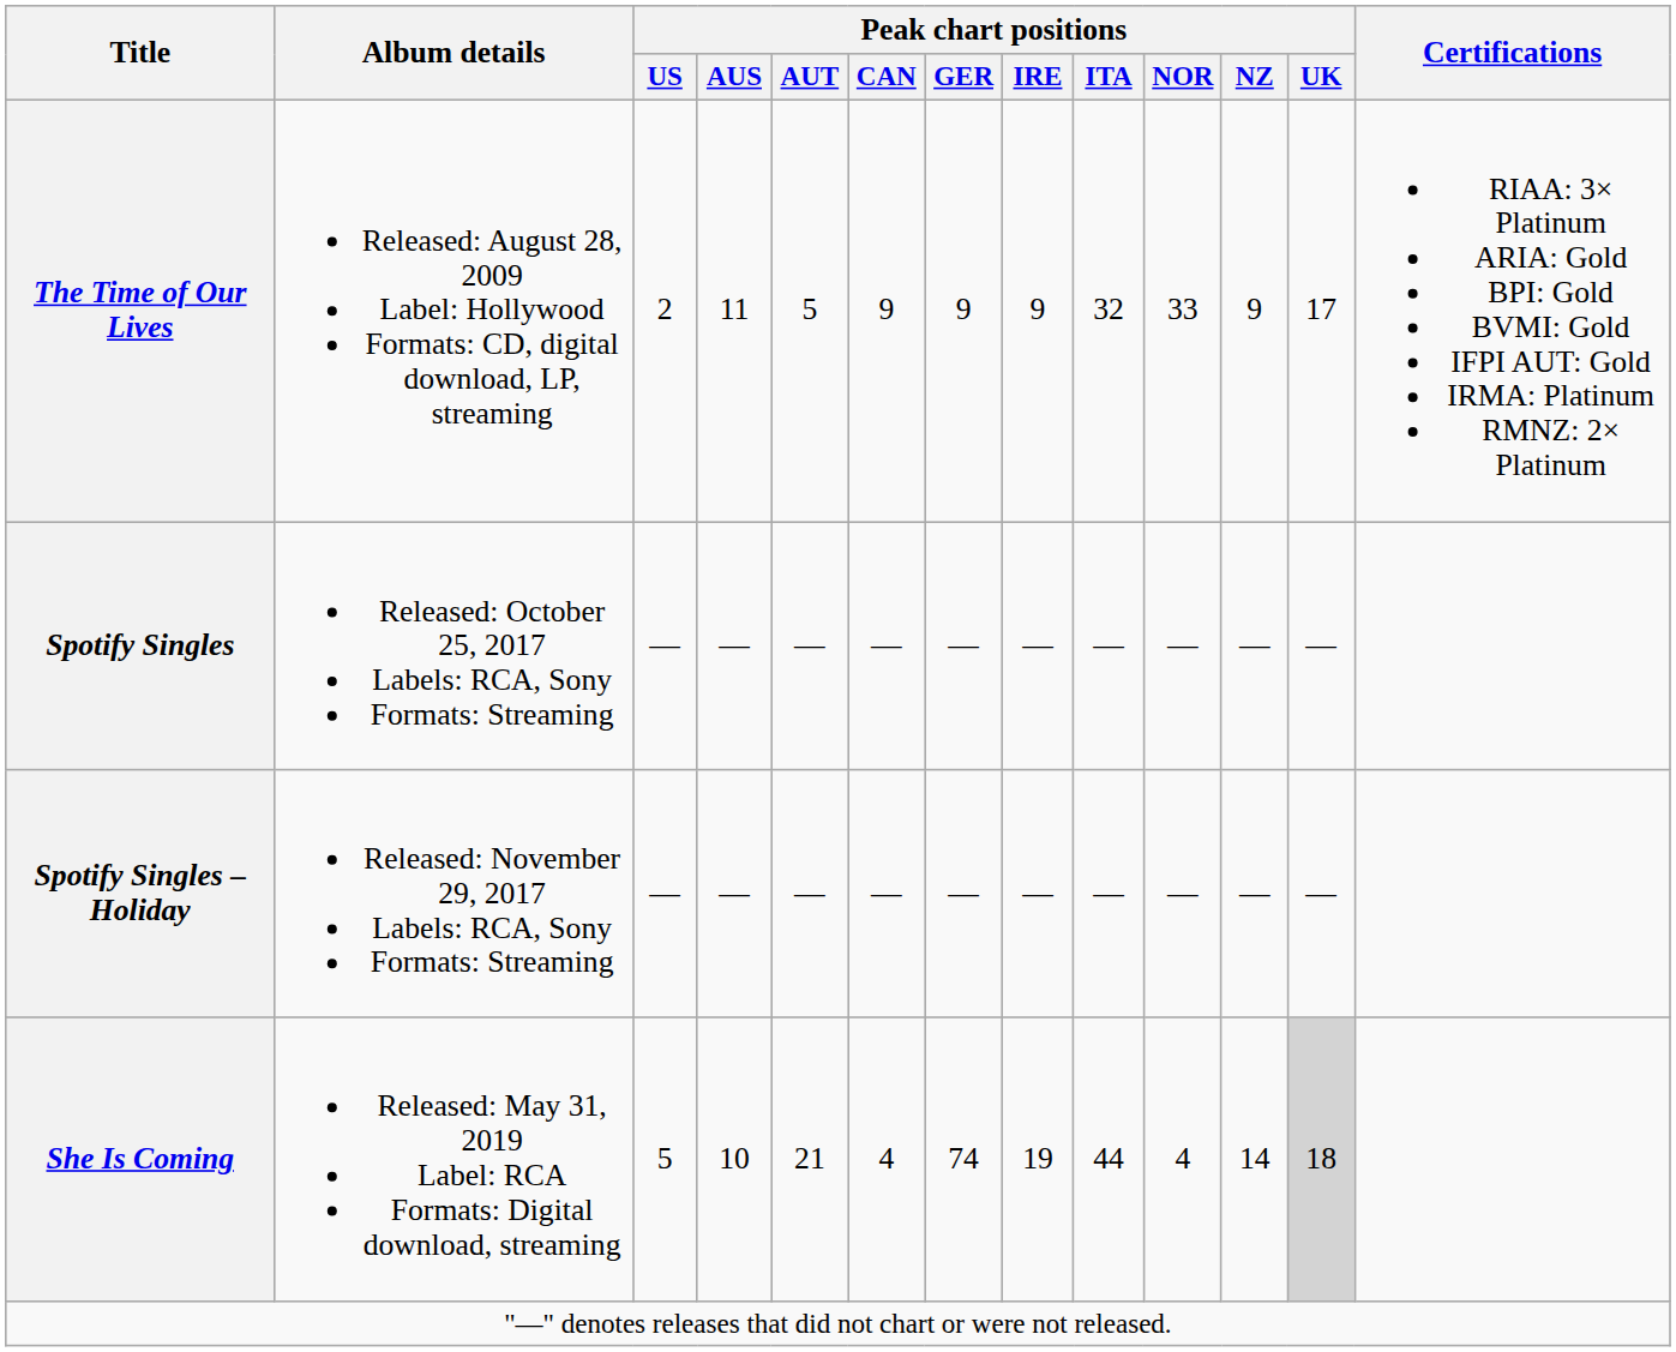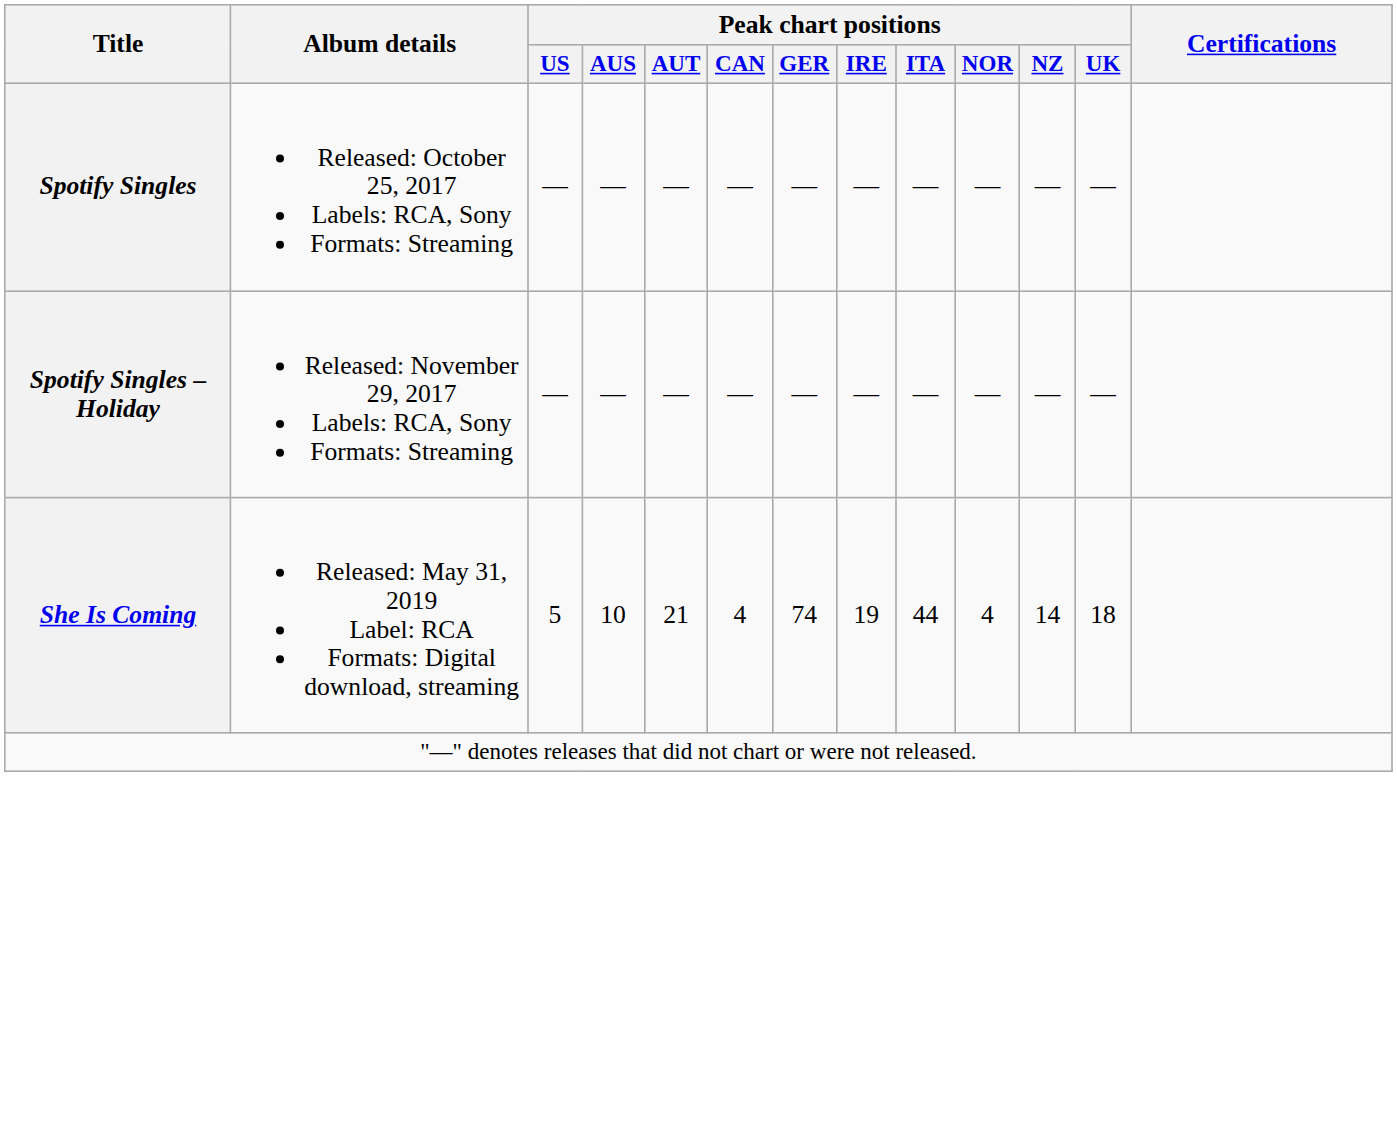 <table class="wikitable plainrowheaders" style="text-align:center;">
 <tr>
 <th scope="col" rowspan="2" style="width:14em;">Title</th>
 <th scope="col" rowspan="2" style="width:16em;">Album details</th>
 <th scope="col" colspan="10">Peak chart positions</th>
 <th scope="col" rowspan="2" style="width:14em;"><a href='#'>Certifications</a></th>
 </tr>
 <tr>
 <th scope="col" style="width:2.5em;font-size:90%;"><a href='#'>US</a><br></th>
 <th scope="col" style="width:2.5em;font-size:90%;"><a href='#'>AUS</a><br></th>
 <th scope="col" style="width:2.5em;font-size:90%;"><a href='#'>AUT</a><br></th>
 <th scope="col" style="width:2.5em;font-size:90%;"><a href='#'>CAN</a><br></th>
 <th scope="col" style="width:2.5em;font-size:90%;"><a href='#'>GER</a><br></th>
 <th scope="col" style="width:2.5em;font-size:90%;"><a href='#'>IRE</a><br></th>
 <th scope="col" style="width:2.5em;font-size:90%;"><a href='#'>ITA</a><br></th>
 <th scope="col" style="width:2.5em;font-size:90%;"><a href='#'>NOR</a><br></th>
 <th scope="col" style="width:2.5em;font-size:90%;"><a href='#'>NZ</a><br></th>
 <th scope="col" style="width:2.5em;font-size:90%;"><a href='#'>UK</a><br></th>
-</tr>
-<tr>
-<th scope="row"><em><a href='#'>The Time of Our Lives</a></em></th>
-<td><br><ul><li>Released: August 28, 2009</li><li>Label: Hollywood</li><li>Formats: CD, digital download, LP, streaming</li></ul></td>
-<td>2</td>
-<td>11</td>
-<td>5</td>
-<td>9</td>
-<td>9</td>
-<td>9</td>
-<td>32</td>
-<td>33</td>
-<td>9</td>
-<td>17</td>
-<td><br><ul><li>RIAA: 3× Platinum</li><li>ARIA: Gold</li><li>BPI: Gold</li><li>BVMI: Gold</li><li>IFPI AUT: Gold</li><li>IRMA: Platinum</li><li>RMNZ: 2× Platinum</li></ul></td>
 </tr>
 <tr>
 <th scope="row"><em>Spotify Singles</em></th>
 <td><br><ul><li>Released: October 25, 2017</li><li>Labels: RCA, Sony</li><li>Formats: Streaming</li></ul></td>
 <td>—</td>
 <td>—</td>
 <td>—</td>
 <td>—</td>
 <td>—</td>
 <td>—</td>
 <td>—</td>
 <td>—</td>
 <td>—</td>
 <td>—</td>
 <td></td>
 </tr>
 <tr>
 <th scope="row"><em>Spotify Singles – Holiday</em></th>
 <td><br><ul><li>Released: November 29, 2017</li><li>Labels: RCA, Sony</li><li>Formats: Streaming</li></ul></td>
 <td>—</td>
 <td>—</td>
 <td>—</td>
 <td>—</td>
 <td>—</td>
 <td>—</td>
 <td>—</td>
 <td>—</td>
 <td>—</td>
 <td>—</td>
 <td></td>
 </tr>
 <tr>
 <th scope="row"><em><a href='#'>She Is Coming</a></em></th>
 <td><br><ul><li>Released: May 31, 2019</li><li>Label: RCA</li><li>Formats: Digital download, streaming</li></ul></td>
 <td>5</td>
 <td>10</td>
 <td>21</td>
 <td>4</td>
 <td>74</td>
 <td>19</td>
 <td>44</td>
 <td>4</td>
 <td>14</td>
-<td style="background: lightgrey;">18</td>
+<td>18</td>
 <td></td>
 </tr>
 <tr>
 <td colspan="13" style="text-align:center; font-size:90%;">"—" denotes releases that did not chart or were not released.</td>
 </tr>
 </table>
